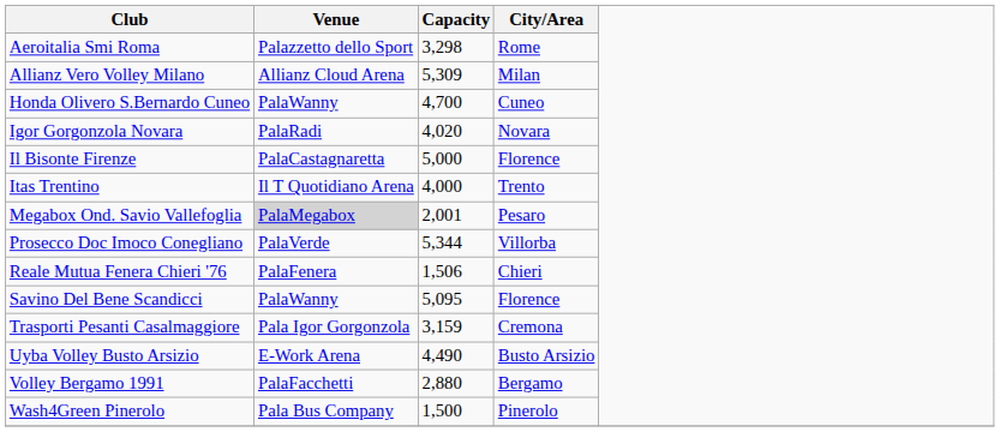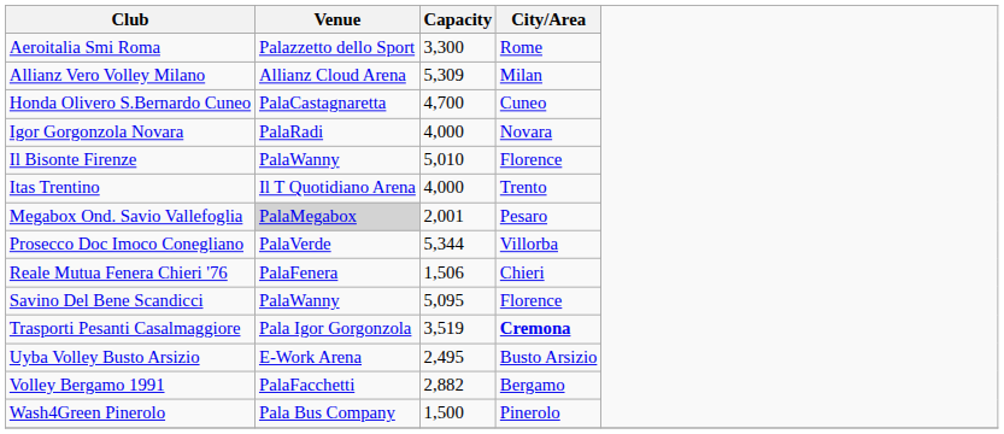 <table class="wikitable sortable">
 <tr>
 <th>Club</th>
 <th>Venue</th>
 <th>Capacity</th>
 <th>City/Area</th>
 <td width=40% rowspan=15></td>
 </tr>
 <tr>
 <td><a href='#'>Aeroitalia Smi Roma</a></td>
 <td><a href='#'>Palazzetto dello Sport</a></td>
-<td>3,298</td>
+<td>3,300</td>
 <td><a href='#'>Rome</a></td>
 </tr>
 <tr>
 <td><a href='#'>Allianz Vero Volley Milano</a></td>
 <td><a href='#'>Allianz Cloud Arena</a></td>
 <td>5,309</td>
 <td><a href='#'>Milan</a></td>
 </tr>
 <tr>
 <td><a href='#'>Honda Olivero S.Bernardo Cuneo</a></td>
-<td><a href='#'>PalaWanny</a></td>
+<td><a href='#'>PalaCastagnaretta</a></td>
 <td>4,700</td>
 <td><a href='#'>Cuneo</a></td>
 </tr>
 <tr>
 <td><a href='#'>Igor Gorgonzola Novara</a></td>
 <td><a href='#'>PalaRadi</a></td>
-<td>4,020</td>
+<td>4,000</td>
 <td><a href='#'>Novara</a></td>
 </tr>
 <tr>
 <td><a href='#'>Il Bisonte Firenze</a></td>
-<td><a href='#'>PalaCastagnaretta</a></td>
-<td>5,000</td>
+<td><a href='#'>PalaWanny</a></td>
+<td>5,010</td>
 <td><a href='#'>Florence</a></td>
 </tr>
 <tr>
 <td><a href='#'>Itas Trentino</a></td>
 <td><a href='#'>Il T Quotidiano Arena</a></td>
 <td>4,000</td>
 <td><a href='#'>Trento</a></td>
 </tr>
 <tr>
 <td><a href='#'>Megabox Ond. Savio Vallefoglia</a></td>
 <td style="background: lightgrey;"><a href='#'>PalaMegabox</a></td>
 <td>2,001</td>
 <td><a href='#'>Pesaro</a></td>
 </tr>
 <tr>
 <td><a href='#'>Prosecco Doc Imoco Conegliano</a></td>
 <td><a href='#'>PalaVerde</a></td>
 <td>5,344</td>
 <td><a href='#'>Villorba</a></td>
 </tr>
 <tr>
 <td><a href='#'>Reale Mutua Fenera Chieri '76</a></td>
 <td><a href='#'>PalaFenera</a></td>
 <td>1,506</td>
 <td><a href='#'>Chieri</a></td>
 </tr>
 <tr>
 <td><a href='#'>Savino Del Bene Scandicci</a></td>
 <td><a href='#'>PalaWanny</a></td>
 <td>5,095</td>
 <td><a href='#'>Florence</a></td>
 </tr>
 <tr>
 <td><a href='#'>Trasporti Pesanti Casalmaggiore</a></td>
 <td><a href='#'>Pala Igor Gorgonzola</a></td>
-<td>3,159</td>
-<td><a href='#'>Cremona</a></td>
+<td>3,519</td>
+<td><strong><a href='#'>Cremona</a></strong></td>
 </tr>
 <tr>
 <td><a href='#'>Uyba Volley Busto Arsizio</a></td>
 <td><a href='#'>E-Work Arena</a></td>
-<td>4,490</td>
+<td>2,495</td>
 <td><a href='#'>Busto Arsizio</a></td>
 </tr>
 <tr>
 <td><a href='#'>Volley Bergamo 1991</a></td>
 <td><a href='#'>PalaFacchetti</a></td>
-<td>2,880</td>
+<td>2,882</td>
 <td><a href='#'>Bergamo</a></td>
 </tr>
 <tr>
 <td><a href='#'>Wash4Green Pinerolo</a></td>
 <td><a href='#'>Pala Bus Company</a></td>
 <td>1,500</td>
 <td><a href='#'>Pinerolo</a></td>
 </tr>
 <tr>
 </tr>
 </table>
